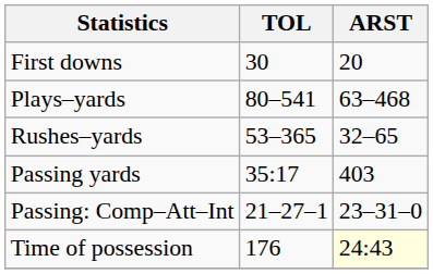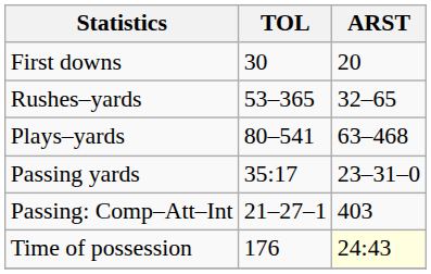 <table class="wikitable">
 <tr>
 <th>Statistics</th>
 <th>TOL</th>
 <th>ARST</th>
 </tr>
 <tr>
 <td>First downs</td>
 <td>30</td>
 <td>20</td>
 </tr>
 <tr>
+<td>Rushes–yards</td>
+<td>53–365</td>
+<td>32–65</td>
+</tr>
+<tr>
 <td>Plays–yards</td>
 <td>80–541</td>
 <td>63–468</td>
 </tr>
 <tr>
-<td>Rushes–yards</td>
-<td>53–365</td>
-<td>32–65</td>
-</tr>
-<tr>
 <td>Passing yards</td>
 <td>35:17</td>
-<td>403</td>
+<td>23–31–0</td>
 </tr>
 <tr>
 <td>Passing: Comp–Att–Int</td>
 <td>21–27–1</td>
-<td>23–31–0</td>
+<td>403</td>
 </tr>
 <tr>
 <td>Time of possession</td>
 <td>176</td>
 <td style="background: lightyellow;">24:43</td>
 </tr>
 <tr>
 </tr>
 </table>
